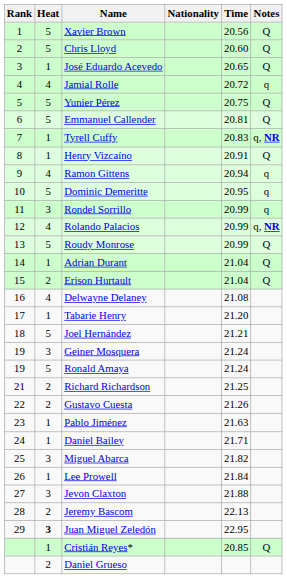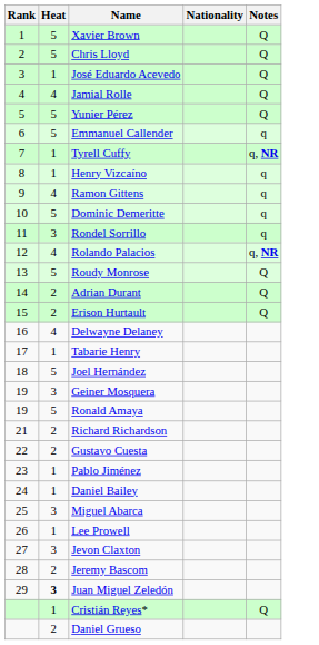 <table class="wikitable sortable" style="text-align:center; font-size:95%">
 <tr>
 <th>Rank</th>
 <th>Heat</th>
 <th>Name</th>
 <th>Nationality</th>
-<th>Time</th>
 <th>Notes</th>
 </tr>
 <tr bgcolor=ccffcc>
 <td>1</td>
 <td>5</td>
 <td align=left><a href='#'>Xavier Brown</a></td>
 <td align=left></td>
-<td>20.56</td>
 <td>Q</td>
 </tr>
 <tr bgcolor=ccffcc>
 <td>2</td>
 <td>5</td>
 <td align=left><a href='#'>Chris Lloyd</a></td>
 <td align=left></td>
-<td>20.60</td>
 <td>Q</td>
 </tr>
 <tr bgcolor=ccffcc>
 <td>3</td>
 <td>1</td>
 <td align=left><a href='#'>José Eduardo Acevedo</a></td>
 <td align=left></td>
-<td>20.65</td>
 <td>Q</td>
 </tr>
 <tr bgcolor=ccffcc>
 <td>4</td>
 <td>4</td>
 <td align=left><a href='#'>Jamial Rolle</a></td>
 <td align=left></td>
-<td>20.72</td>
-<td>q</td>
+<td>Q</td>
 </tr>
 <tr bgcolor=ccffcc>
 <td>5</td>
 <td>5</td>
 <td align=left><a href='#'>Yunier Pérez</a></td>
 <td align=left></td>
-<td>20.75</td>
 <td>Q</td>
 </tr>
 <tr bgcolor=ddffdd>
 <td>6</td>
 <td>5</td>
 <td align=left><a href='#'>Emmanuel Callender</a></td>
 <td align=left></td>
-<td>20.81</td>
-<td>Q</td>
+<td>q</td>
 </tr>
 <tr bgcolor=ccffcc>
 <td>7</td>
 <td>1</td>
 <td align=left><a href='#'>Tyrell Cuffy</a></td>
 <td align=left></td>
-<td>20.83</td>
 <td>q, <strong><a href='#'>NR</a></strong></td>
 </tr>
 <tr bgcolor=ddffdd>
 <td>8</td>
 <td>1</td>
 <td align=left><a href='#'>Henry Vizcaíno</a></td>
 <td align=left></td>
-<td>20.91</td>
-<td>Q</td>
+<td>q</td>
 </tr>
 <tr bgcolor=ddffdd>
 <td>9</td>
 <td>4</td>
 <td align=left><a href='#'>Ramon Gittens</a></td>
 <td align=left></td>
-<td>20.94</td>
 <td>q</td>
 </tr>
 <tr bgcolor=ddffdd>
 <td>10</td>
 <td>5</td>
 <td align=left><a href='#'>Dominic Demeritte</a></td>
 <td align=left></td>
-<td>20.95</td>
 <td>q</td>
 </tr>
 <tr bgcolor=ccffcc>
 <td>11</td>
 <td>3</td>
 <td align=left><a href='#'>Rondel Sorrillo</a></td>
 <td align=left></td>
-<td>20.99</td>
 <td>q</td>
 </tr>
 <tr bgcolor=ddffdd>
 <td>12</td>
 <td>4</td>
 <td align=left><a href='#'>Rolando Palacios</a></td>
 <td align=left></td>
-<td>20.99</td>
 <td>q, <strong><a href='#'>NR</a></strong></td>
 </tr>
 <tr bgcolor=ddffdd>
 <td>13</td>
 <td>5</td>
 <td align=left><a href='#'>Roudy Monrose</a></td>
 <td align=left></td>
-<td>20.99</td>
 <td>Q</td>
 </tr>
 <tr bgcolor=ccffcc>
 <td>14</td>
-<td>1</td>
+<td>2</td>
 <td align=left><a href='#'>Adrian Durant</a></td>
 <td align=left></td>
-<td>21.04</td>
 <td>Q</td>
 </tr>
 <tr bgcolor=ccffcc>
 <td>15</td>
 <td>2</td>
 <td align=left><a href='#'>Erison Hurtault</a></td>
 <td align=left></td>
-<td>21.04</td>
 <td>Q</td>
 </tr>
 <tr>
 <td>16</td>
 <td>4</td>
 <td align=left><a href='#'>Delwayne Delaney</a></td>
 <td align=left></td>
-<td>21.08</td>
 <td></td>
 </tr>
 <tr>
 <td>17</td>
 <td>1</td>
 <td align=left><a href='#'>Tabarie Henry</a></td>
 <td align=left></td>
-<td>21.20</td>
 <td></td>
 </tr>
 <tr>
 <td>18</td>
 <td>5</td>
 <td align=left><a href='#'>Joel Hernández</a></td>
 <td align=left></td>
-<td>21.21</td>
 <td></td>
 </tr>
 <tr>
 <td>19</td>
 <td>3</td>
 <td align=left><a href='#'>Geiner Mosquera</a></td>
 <td align=left></td>
-<td>21.24</td>
 <td></td>
 </tr>
 <tr>
 <td>19</td>
 <td>5</td>
 <td align=left><a href='#'>Ronald Amaya</a></td>
 <td align=left></td>
-<td>21.24</td>
 <td></td>
 </tr>
 <tr>
 <td>21</td>
 <td>2</td>
 <td align=left><a href='#'>Richard Richardson</a></td>
 <td align=left></td>
-<td>21.25</td>
 <td></td>
 </tr>
 <tr>
 <td>22</td>
 <td>2</td>
 <td align=left><a href='#'>Gustavo Cuesta</a></td>
 <td align=left></td>
-<td>21.26</td>
 <td></td>
 </tr>
 <tr>
 <td>23</td>
 <td>1</td>
 <td align=left><a href='#'>Pablo Jiménez</a></td>
 <td align=left></td>
-<td>21.63</td>
 <td></td>
 </tr>
 <tr>
 <td>24</td>
 <td>1</td>
 <td align=left><a href='#'>Daniel Bailey</a></td>
 <td align=left></td>
-<td>21.71</td>
 <td></td>
 </tr>
 <tr>
 <td>25</td>
 <td>3</td>
 <td align=left><a href='#'>Miguel Abarca</a></td>
 <td align=left></td>
-<td>21.82</td>
 <td></td>
 </tr>
 <tr>
 <td>26</td>
 <td>1</td>
 <td align=left><a href='#'>Lee Prowell</a></td>
 <td align=left></td>
-<td>21.84</td>
 <td></td>
 </tr>
 <tr>
 <td>27</td>
 <td>3</td>
 <td align=left><a href='#'>Jevon Claxton</a></td>
 <td align=left></td>
-<td>21.88</td>
 <td></td>
 </tr>
 <tr>
 <td>28</td>
 <td>2</td>
 <td align=left><a href='#'>Jeremy Bascom</a></td>
 <td align=left></td>
-<td>22.13</td>
 <td></td>
 </tr>
 <tr>
 <td>29</td>
 <td><strong>3</strong></td>
 <td align=left><a href='#'>Juan Miguel Zeledón</a></td>
 <td align=left></td>
-<td>22.95</td>
 <td></td>
 </tr>
 <tr bgcolor=ccffcc>
 <td></td>
 <td>1</td>
 <td align=left><a href='#'>Cristián Reyes</a>*</td>
 <td align=left></td>
-<td>20.85</td>
 <td>Q</td>
 </tr>
 <tr>
 <td></td>
 <td>2</td>
 <td align=left><a href='#'>Daniel Grueso</a></td>
 <td align=left></td>
 <td></td>
-<td></td>
 </tr>
 </table>
